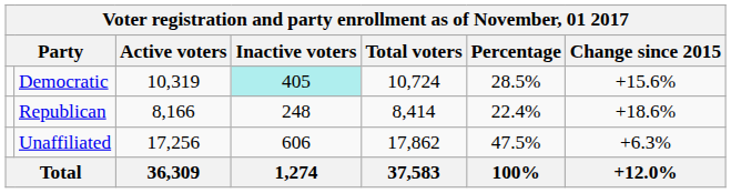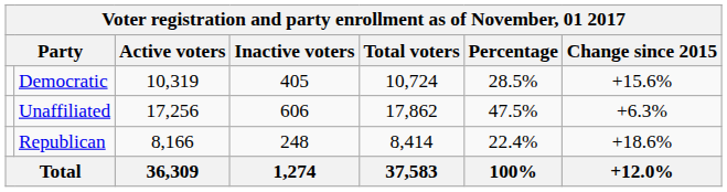 <table class="wikitable" style="margin-left: auto; margin-right: auto; border: none">
 <tr>
 <th colspan="7">Voter registration and party enrollment as of November, 01 2017</th>
 </tr>
 <tr>
 <th colspan="2">Party</th>
 <th>Active voters</th>
 <th>Inactive voters</th>
 <th>Total voters</th>
 <th>Percentage</th>
 <th>Change since 2015</th>
 </tr>
 <tr>
 <td></td>
 <td><a href='#'>Democratic</a></td>
 <td style="text-align:center;">10,319</td>
-<td style="background: paleturquoise; text-align:center;">405</td>
+<td style="text-align:center;">405</td>
 <td style="text-align:center;">10,724</td>
 <td style="text-align:center;">28.5%</td>
 <td style="text-align:center;">+15.6%</td>
+</tr>
+<tr>
+<td></td>
+<td><a href='#'>Unaffiliated</a></td>
+<td style="text-align:center;">17,256</td>
+<td style="text-align:center;">606</td>
+<td style="text-align:center;">17,862</td>
+<td style="text-align:center;">47.5%</td>
+<td style="text-align:center;">+6.3%</td>
 </tr>
 <tr>
 <td></td>
 <td><a href='#'>Republican</a></td>
 <td style="text-align:center;">8,166</td>
 <td style="text-align:center;">248</td>
 <td style="text-align:center;">8,414</td>
 <td style="text-align:center;">22.4%</td>
 <td style="text-align:center;">+18.6%</td>
 </tr>
 <tr>
-<td></td>
-<td><a href='#'>Unaffiliated</a></td>
-<td style="text-align:center;">17,256</td>
-<td style="text-align:center;">606</td>
-<td style="text-align:center;">17,862</td>
-<td style="text-align:center;">47.5%</td>
-<td style="text-align:center;">+6.3%</td>
-</tr>
-<tr>
 <th colspan="2">Total</th>
 <th style="text-align:center;">36,309</th>
 <th style="text-align:center;">1,274</th>
 <th style="text-align:center;">37,583</th>
 <th style="text-align:center;">100%</th>
 <th style="text-align:center;">+12.0%</th>
 </tr>
 </table>
